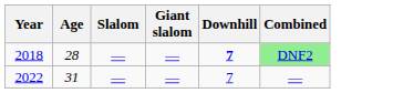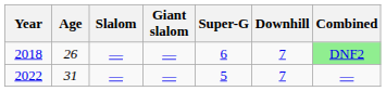 <table class=wikitable style="text-align:center">
 <tr>
 <th>  Year  </th>
 <th> Age </th>
 <th> Slalom </th>
 <th> Giant <br> slalom </th>
+<th>Super-G</th>
 <th>Downhill</th>
 <th>Combined</th>
 </tr>
 <tr>
 <td><a href='#'>2018</a></td>
-<td><em>28</em></td>
+<td><em>26</em></td>
 <td><a href='#'>—</a></td>
 <td><a href='#'>—</a></td>
-<td><strong><a href='#'>7</a></strong></td>
+<td><a href='#'>6</a></td>
+<td><a href='#'>7</a></td>
 <td style="background: lightgreen;"><a href='#'>DNF2</a></td>
 </tr>
 <tr>
 <td><a href='#'>2022</a></td>
 <td><em>31</em></td>
 <td><a href='#'>—</a></td>
 <td><a href='#'>—</a></td>
+<td><a href='#'>5</a></td>
 <td><a href='#'>7</a></td>
 <td><a href='#'>—</a></td>
 </tr>
 </table>
